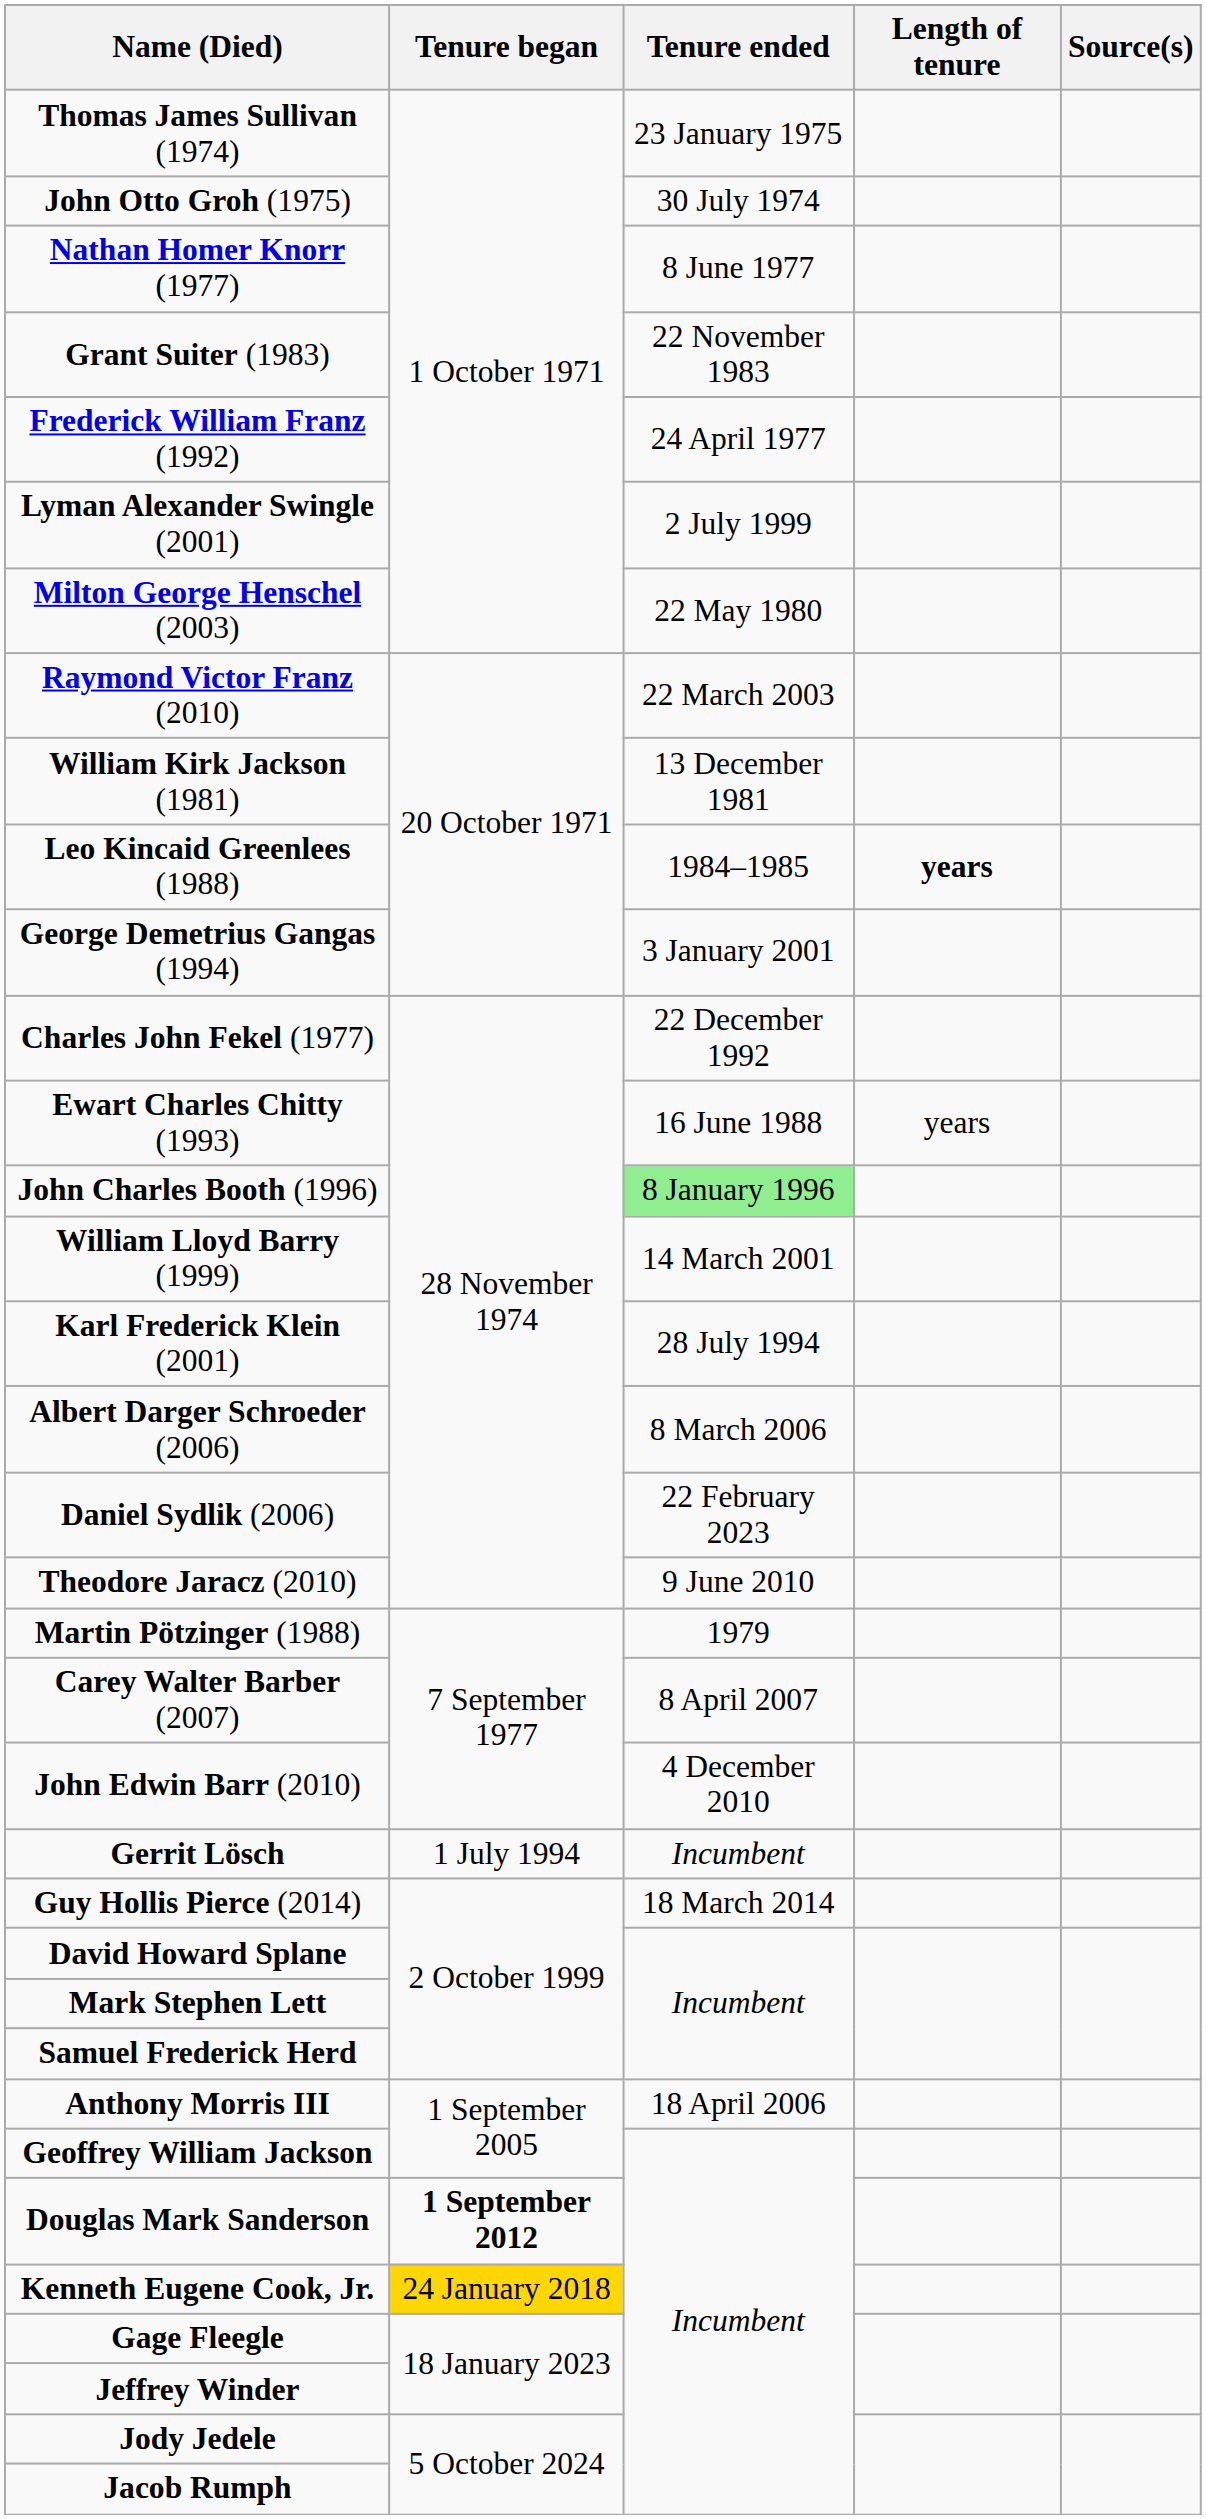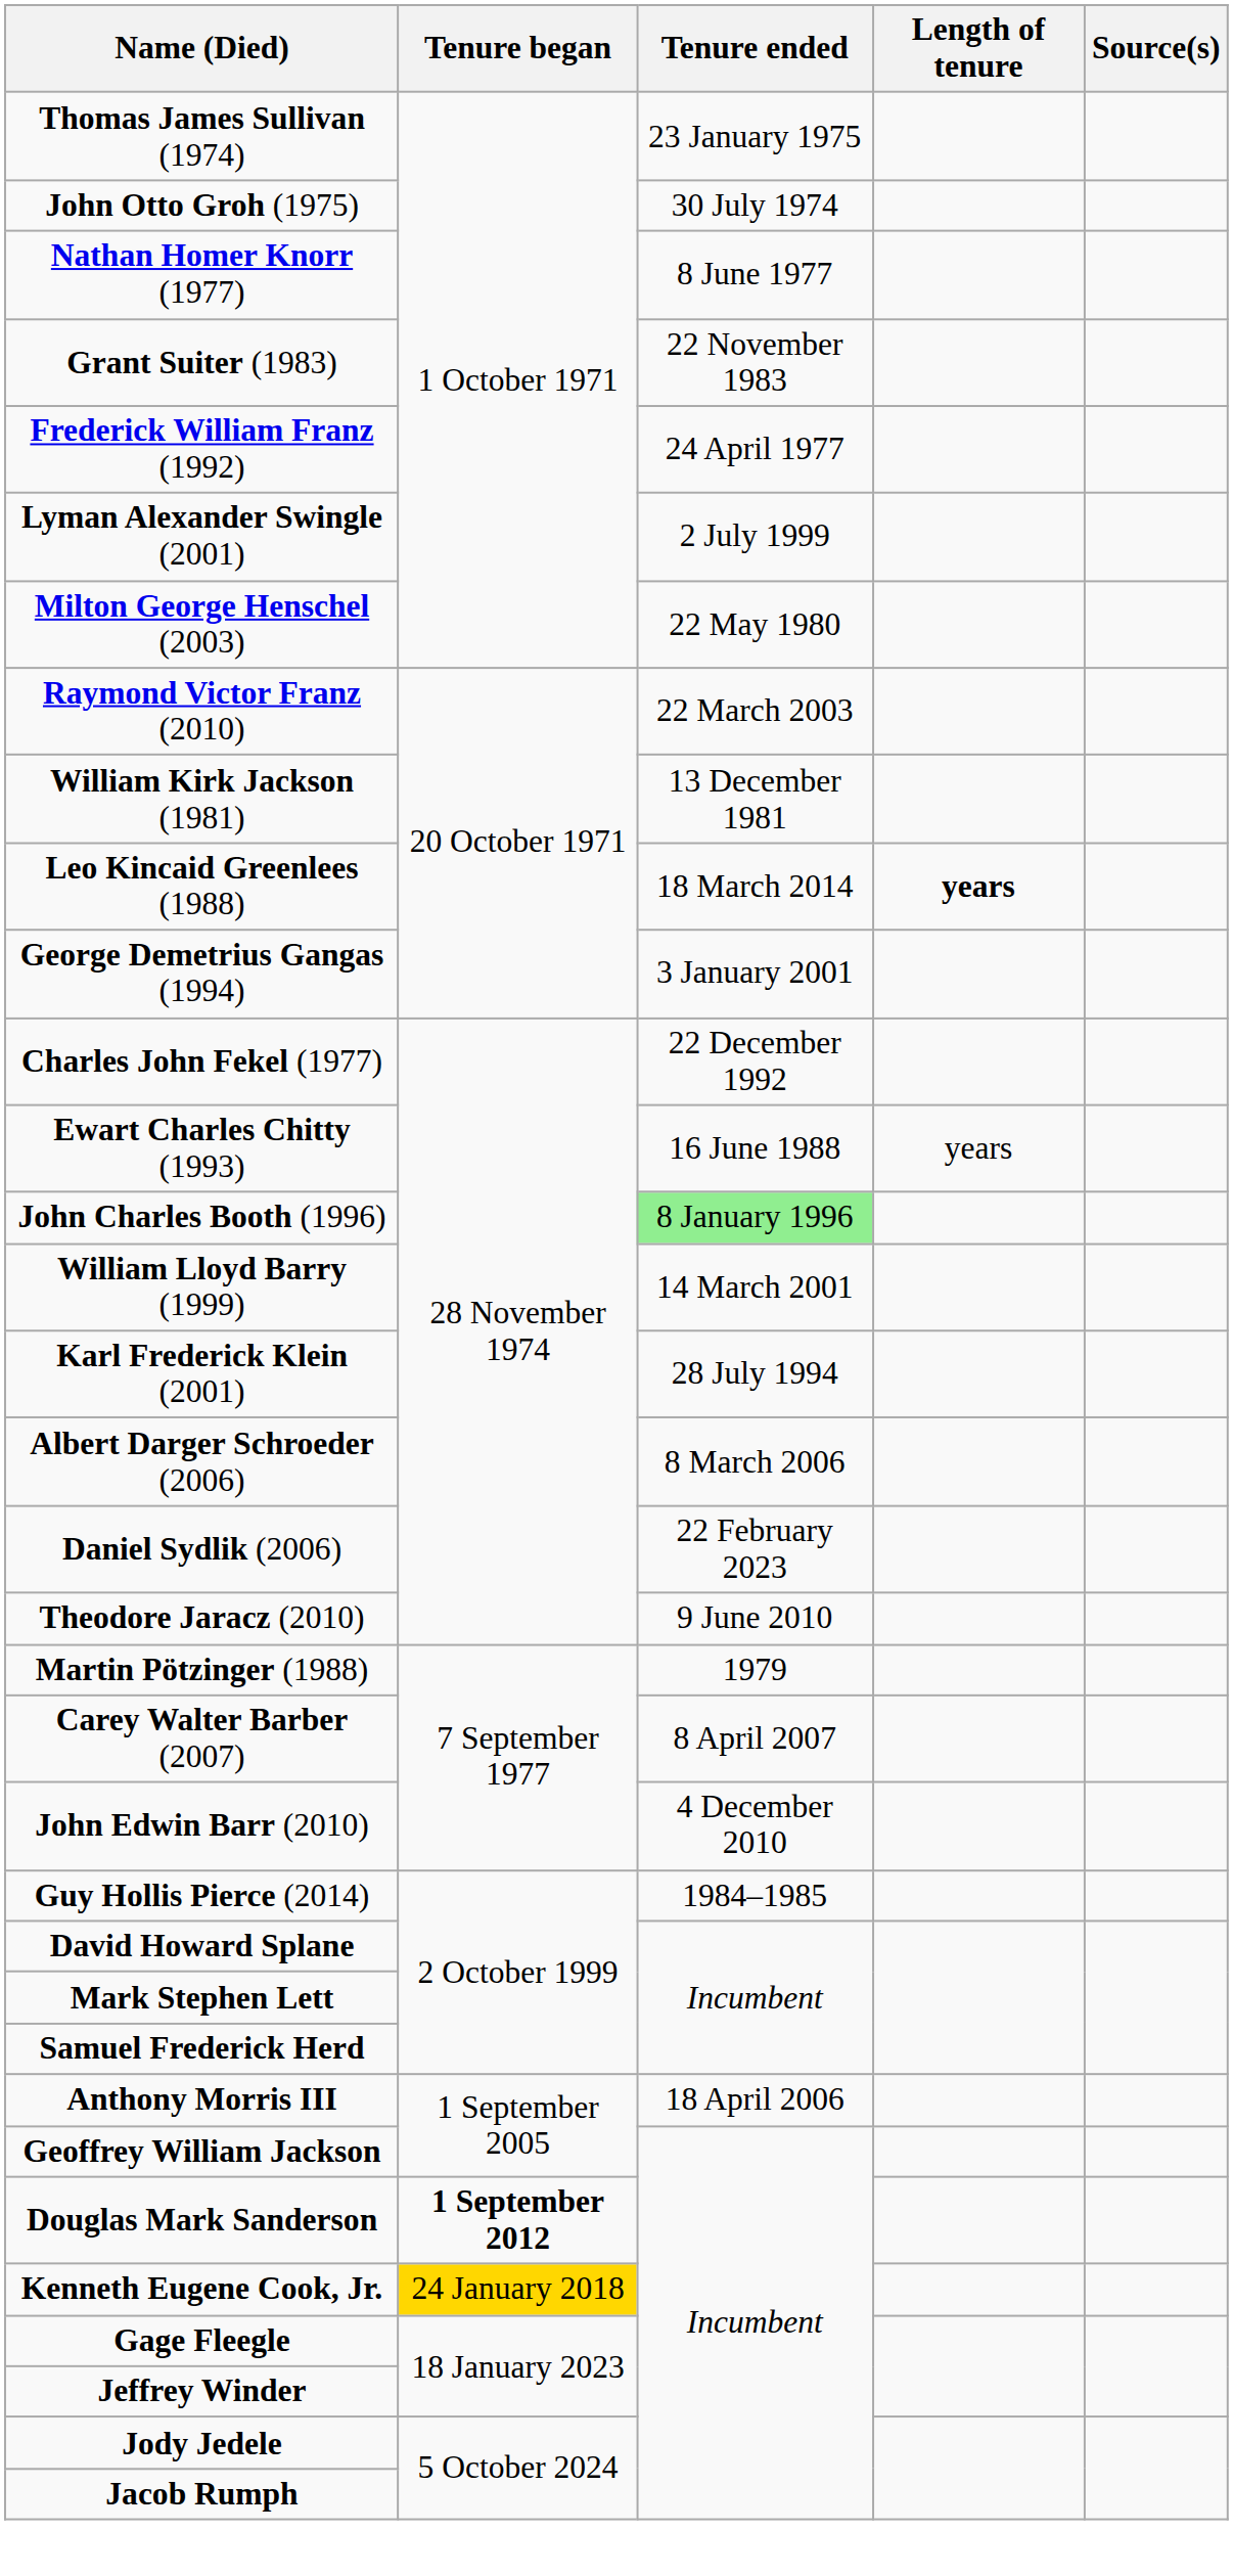 <table class="wikitable" style="text-align:center;">
 <tr>
 <th>Name (Died)</th>
 <th scope="col">Tenure began</th>
 <th scope="col">Tenure ended</th>
 <th scope="col">Length of tenure</th>
 <th class="unsortable" scope="col">Source(s)</th>
 </tr>
 <tr>
 <td><strong>Thomas James Sullivan</strong> (1974)</td>
 <td rowspan="7">1 October 1971</td>
 <td>23 January 1975</td>
 <td></td>
 <td></td>
 </tr>
 <tr>
 <td><strong>John Otto Groh</strong> (1975)</td>
 <td>30 July 1974</td>
 <td></td>
 <td></td>
 </tr>
 <tr>
 <td><strong><a href='#'>Nathan Homer Knorr</a></strong> (1977)</td>
 <td>8 June 1977</td>
 <td></td>
 <td></td>
 </tr>
 <tr>
 <td><strong>Grant Suiter</strong> (1983)</td>
 <td>22 November 1983</td>
 <td></td>
 <td></td>
 </tr>
 <tr>
 <td><strong><a href='#'>Frederick William Franz</a></strong> (1992)</td>
 <td>24 April 1977</td>
 <td></td>
 <td></td>
 </tr>
 <tr>
 <td><strong>Lyman Alexander Swingle</strong> (2001)</td>
 <td>2 July 1999</td>
 <td></td>
 <td></td>
 </tr>
 <tr>
 <td><strong><a href='#'>Milton George Henschel</a></strong> (2003)</td>
 <td>22 May 1980</td>
 <td></td>
 <td></td>
 </tr>
 <tr>
 <td><strong><a href='#'>Raymond Victor Franz</a></strong> (2010)</td>
 <td rowspan="4">20 October 1971</td>
 <td>22 March 2003</td>
 <td></td>
 <td></td>
 </tr>
 <tr>
 <td><strong>William Kirk Jackson</strong> (1981)</td>
 <td>13 December 1981</td>
 <td></td>
 <td></td>
 </tr>
 <tr>
 <td><strong>Leo Kincaid Greenlees</strong> (1988)</td>
-<td>1984–1985</td>
+<td>18 March 2014</td>
 <td><strong>  years</strong></td>
 <td></td>
 </tr>
 <tr>
 <td><strong>George Demetrius Gangas</strong> (1994)</td>
 <td>3 January 2001</td>
 <td></td>
 <td></td>
 </tr>
 <tr>
 <td><strong>Charles John Fekel</strong> (1977)</td>
 <td rowspan="8"> 28 November 1974</td>
 <td>22 December 1992</td>
 <td> </td>
 <td></td>
 </tr>
 <tr>
 <td><strong>Ewart Charles Chitty</strong> (1993)</td>
 <td>16 June 1988</td>
 <td>  years</td>
 <td></td>
 </tr>
 <tr>
 <td><strong>John Charles Booth</strong> (1996)</td>
 <td style="background: lightgreen;">8 January 1996</td>
 <td> </td>
 <td></td>
 </tr>
 <tr>
 <td><strong>William Lloyd Barry</strong> (1999)</td>
 <td>14 March 2001</td>
 <td> </td>
 <td></td>
 </tr>
 <tr>
 <td><strong>Karl Frederick Klein</strong> (2001)</td>
 <td>28 July 1994</td>
 <td> </td>
 <td></td>
 </tr>
 <tr>
 <td><strong>Albert Darger Schroeder</strong> (2006)</td>
 <td>8 March 2006</td>
 <td> </td>
 <td></td>
 </tr>
 <tr>
 <td><strong>Daniel Sydlik</strong> (2006)</td>
 <td> 22 February 2023</td>
 <td> </td>
 <td></td>
 </tr>
 <tr>
 <td><strong>Theodore Jaracz</strong> (2010)</td>
 <td>9 June 2010</td>
 <td> </td>
 <td></td>
 </tr>
 <tr>
 <td><strong>Martin Pötzinger</strong> (1988)</td>
 <td rowspan="3"> 7 September 1977</td>
 <td>1979</td>
 <td> </td>
 <td></td>
 </tr>
 <tr>
 <td><strong>Carey Walter Barber</strong> (2007)</td>
 <td>8 April 2007</td>
 <td> </td>
 <td></td>
 </tr>
 <tr>
 <td><strong>John Edwin Barr</strong> (2010)</td>
 <td>4 December 2010</td>
 <td> </td>
 <td></td>
 </tr>
 <tr>
-<td><strong>Gerrit Lösch</strong></td>
-<td>1 July 1994</td>
-<td><em>Incumbent</em></td>
-<td></td>
-<td></td>
-</tr>
-<tr>
 <td><strong>Guy Hollis Pierce</strong> (2014)</td>
 <td rowspan="4"> 2 October 1999</td>
-<td>18 March 2014</td>
+<td>1984–1985</td>
 <td> </td>
 <td></td>
 </tr>
 <tr>
 <td><strong>David Howard Splane</strong></td>
 <td rowspan="3"><em>Incumbent</em></td>
 <td rowspan="3"> </td>
 <td rowspan="3"></td>
 </tr>
 <tr>
 <td><strong>Mark Stephen Lett</strong></td>
 </tr>
 <tr>
 <td><strong>Samuel Frederick Herd</strong></td>
 </tr>
 <tr>
 <td><strong>Anthony Morris III</strong></td>
 <td rowspan="2">1 September 2005</td>
 <td>18 April 2006</td>
 <td> </td>
 <td></td>
 </tr>
 <tr>
 <td><strong>Geoffrey William Jackson</strong></td>
 <td rowspan="7"><em>Incumbent</em></td>
 <td></td>
 <td></td>
 </tr>
 <tr>
 <td><strong>Douglas Mark Sanderson</strong></td>
 <td><strong>1 September 2012</strong></td>
 <td></td>
 <td></td>
 </tr>
 <tr>
 <td><strong>Kenneth Eugene Cook, Jr.</strong></td>
 <td style="background: gold;"> 24 January 2018</td>
 <td> </td>
 <td></td>
 </tr>
 <tr>
 <td><strong>Gage Fleegle</strong></td>
 <td rowspan="2"> 18 January 2023</td>
 <td rowspan="2"> </td>
 <td rowspan="2"></td>
 </tr>
 <tr>
 <td><strong>Jeffrey Winder</strong></td>
 </tr>
 <tr>
 <td><strong>Jody Jedele</strong></td>
 <td rowspan="2"> 5 October 2024</td>
 <td rowspan="2"> </td>
 <td rowspan="2"></td>
 </tr>
 <tr>
 <td><strong>Jacob Rumph</strong></td>
 </tr>
 </table>
